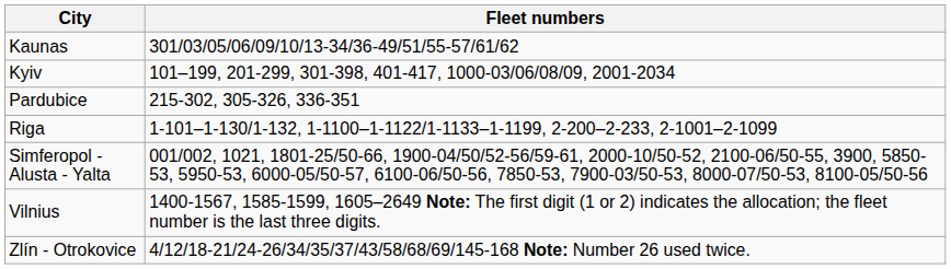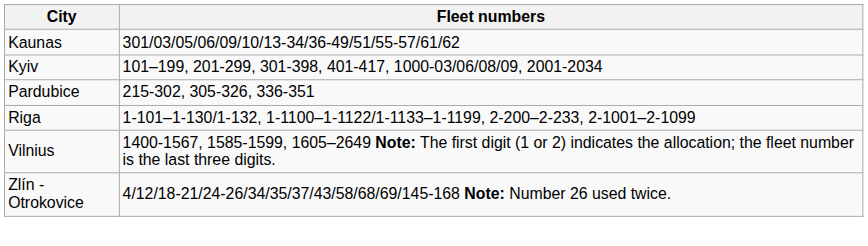 <table class=wikitable>
 <tr>
 <th>City</th>
 <th>Fleet numbers</th>
 </tr>
 <tr>
 <td>Kaunas</td>
 <td>301/03/05/06/09/10/13-34/36-49/51/55-57/61/62</td>
 </tr>
 <tr>
 <td>Kyiv</td>
 <td>101–199, 201-299, 301-398, 401-417, 1000-03/06/08/09, 2001-2034</td>
 </tr>
 <tr>
 <td>Pardubice</td>
 <td>215-302, 305-326, 336-351</td>
 </tr>
 <tr>
 <td>Riga</td>
 <td>1-101–1-130/1-132, 1-1100–1-1122/1-1133–1-1199, 2-200–2-233, 2-1001–2-1099</td>
 </tr>
 <tr>
-<td>Simferopol - Alusta - Yalta</td>
-<td>001/002, 1021, 1801-25/50-66, 1900-04/50/52-56/59-61, 2000-10/50-52, 2100-06/50-55, 3900, 5850-53, 5950-53, 6000-05/50-57, 6100-06/50-56, 7850-53, 7900-03/50-53, 8000-07/50-53, 8100-05/50-56</td>
-</tr>
-<tr>
 <td>Vilnius</td>
 <td>1400-1567, 1585-1599, 1605–2649 <strong>Note:</strong> The first digit (1 or 2) indicates the allocation; the fleet number is the last three digits.</td>
 </tr>
 <tr>
 <td>Zlín - Otrokovice</td>
 <td>4/12/18-21/24-26/34/35/37/43/58/68/69/145-168 <strong>Note:</strong> Number 26 used twice.</td>
 </tr>
 </table>
